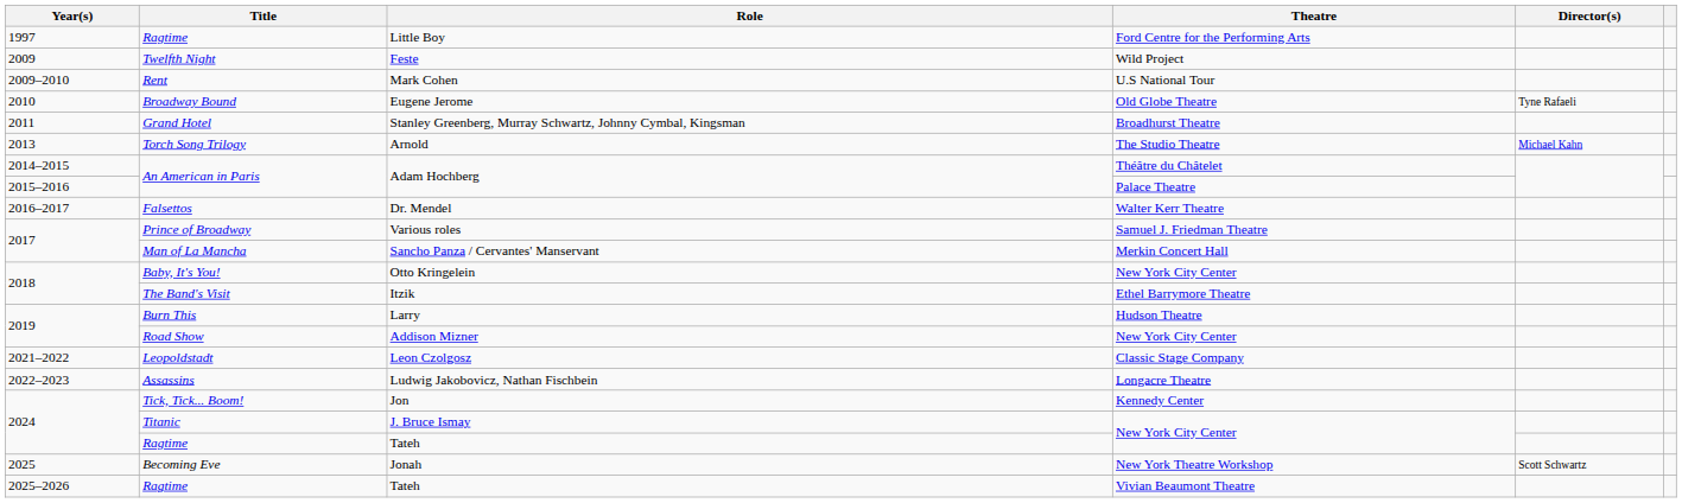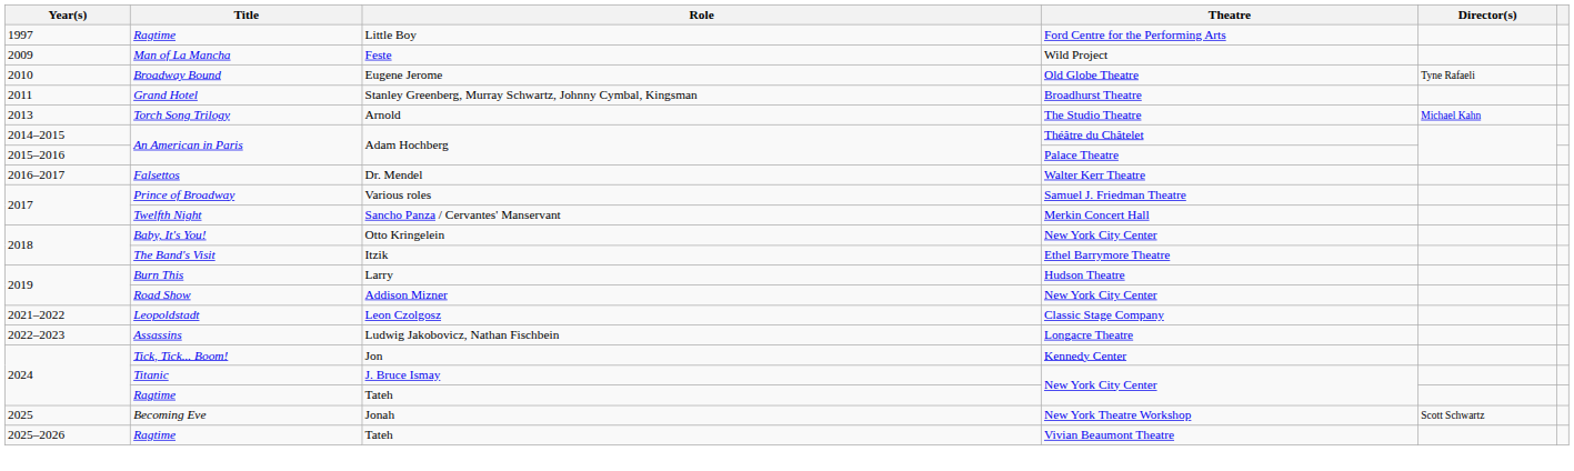 <table class="wikitable sortable" style="width:100%">
 <tr>
 <th>Year(s)</th>
 <th>Title</th>
 <th>Role</th>
 <th>Theatre</th>
 <th>Director(s)</th>
 <th></th>
 </tr>
 <tr>
 <td>1997</td>
 <td><em><a href='#'>Ragtime</a></em></td>
 <td>Little Boy </td>
 <td><a href='#'>Ford Centre for the Performing Arts</a></td>
 <td></td>
 <td></td>
 </tr>
 <tr>
 <td>2009</td>
-<td><em><a href='#'>Twelfth Night</a></em></td>
+<td><em><a href='#'>Man of La Mancha</a></em></td>
 <td><a href='#'>Feste</a></td>
 <td>Wild Project</td>
-<td></td>
-<td></td>
-</tr>
-<tr>
-<td>2009–2010</td>
-<td><em><a href='#'>Rent</a></em></td>
-<td>Mark Cohen </td>
-<td>U.S National Tour</td>
 <td></td>
 <td></td>
 </tr>
 <tr>
 <td>2010</td>
 <td><em><a href='#'>Broadway Bound</a></em></td>
 <td>Eugene Jerome</td>
 <td><a href='#'>Old Globe Theatre</a></td>
 <td><small>Tyne Rafaeli</small></td>
 <td></td>
 </tr>
 <tr>
 <td>2011</td>
 <td><em><a href='#'>Grand Hotel</a></em></td>
 <td>Stanley Greenberg, Murray Schwartz, Johnny Cymbal, Kingsman</td>
 <td><a href='#'>Broadhurst Theatre</a></td>
 <td></td>
 <td></td>
 </tr>
 <tr>
 <td>2013</td>
 <td><em><a href='#'>Torch Song Trilogy</a></em></td>
 <td>Arnold</td>
 <td><a href='#'>The Studio Theatre</a></td>
 <td><a href='#'><small>Michael Kahn</small></a></td>
 <td></td>
 </tr>
 <tr>
 <td>2014–2015</td>
 <td rowspan="2"><em><a href='#'>An American in Paris</a></em></td>
 <td rowspan="2">Adam Hochberg</td>
 <td><a href='#'>Théâtre du Châtelet</a></td>
 <td rowspan="2"></td>
 <td></td>
 </tr>
 <tr>
 <td>2015–2016</td>
 <td><a href='#'>Palace Theatre</a></td>
 <td></td>
 </tr>
 <tr>
 <td>2016–2017</td>
 <td><em><a href='#'>Falsettos</a></em></td>
 <td>Dr. Mendel</td>
 <td><a href='#'>Walter Kerr Theatre</a></td>
 <td></td>
 <td></td>
 </tr>
 <tr>
 <td rowspan=2>2017</td>
 <td><em><a href='#'>Prince of Broadway</a></em></td>
 <td>Various roles</td>
 <td><a href='#'>Samuel J. Friedman Theatre</a></td>
 <td></td>
 <td></td>
 </tr>
 <tr>
-<td><em><a href='#'>Man of La Mancha</a></em></td>
+<td><em><a href='#'>Twelfth Night</a></em></td>
 <td><a href='#'>Sancho Panza</a> / Cervantes' Manservant</td>
 <td><a href='#'>Merkin Concert Hall</a></td>
 <td></td>
 <td></td>
 </tr>
 <tr>
 <td rowspan=2>2018</td>
 <td><em><a href='#'>Baby, It's You!</a></em></td>
 <td>Otto Kringelein</td>
 <td><a href='#'>New York City Center</a></td>
 <td></td>
 <td></td>
 </tr>
 <tr>
 <td><em><a href='#'>The Band's Visit</a></em></td>
 <td>Itzik </td>
 <td><a href='#'>Ethel Barrymore Theatre</a></td>
 <td></td>
 <td></td>
 </tr>
 <tr>
 <td rowspan=2>2019</td>
 <td><em><a href='#'>Burn This</a></em></td>
 <td>Larry</td>
 <td><a href='#'>Hudson Theatre</a></td>
 <td></td>
 <td></td>
 </tr>
 <tr>
 <td><em><a href='#'>Road Show</a></em></td>
 <td><a href='#'>Addison Mizner</a></td>
 <td><a href='#'>New York City Center</a></td>
 <td></td>
 <td></td>
 </tr>
 <tr>
 <td>2021–2022</td>
 <td><em><a href='#'>Leopoldstadt</a></em></td>
 <td><a href='#'>Leon Czolgosz</a></td>
 <td><a href='#'>Classic Stage Company</a></td>
 <td></td>
 <td></td>
 </tr>
 <tr>
 <td>2022–2023</td>
 <td><em><a href='#'>Assassins</a></em></td>
 <td>Ludwig Jakobovicz, Nathan Fischbein</td>
 <td><a href='#'>Longacre Theatre</a></td>
 <td></td>
 <td></td>
 </tr>
 <tr>
 <td rowspan=3>2024</td>
 <td><em><a href='#'>Tick, Tick... Boom!</a></em></td>
 <td>Jon</td>
 <td><a href='#'>Kennedy Center</a></td>
 <td></td>
 <td></td>
 </tr>
 <tr>
 <td><a href='#'><em>Titanic</em></a></td>
 <td><a href='#'>J. Bruce Ismay</a></td>
 <td rowspan=2><a href='#'>New York City Center</a></td>
 <td></td>
 <td></td>
 </tr>
 <tr>
 <td><a href='#'><em>Ragtime</em></a></td>
 <td>Tateh</td>
 <td></td>
 <td></td>
 </tr>
 <tr>
 <td>2025</td>
 <td><em>Becoming Eve</em></td>
 <td>Jonah</td>
 <td><a href='#'>New York Theatre Workshop</a></td>
 <td><small>Scott Schwartz</small></td>
 <td></td>
 </tr>
 <tr>
 <td>2025–2026</td>
 <td><a href='#'><em>Ragtime</em></a></td>
 <td>Tateh</td>
 <td><a href='#'>Vivian Beaumont Theatre</a></td>
 <td></td>
 <td></td>
 </tr>
 </table>
